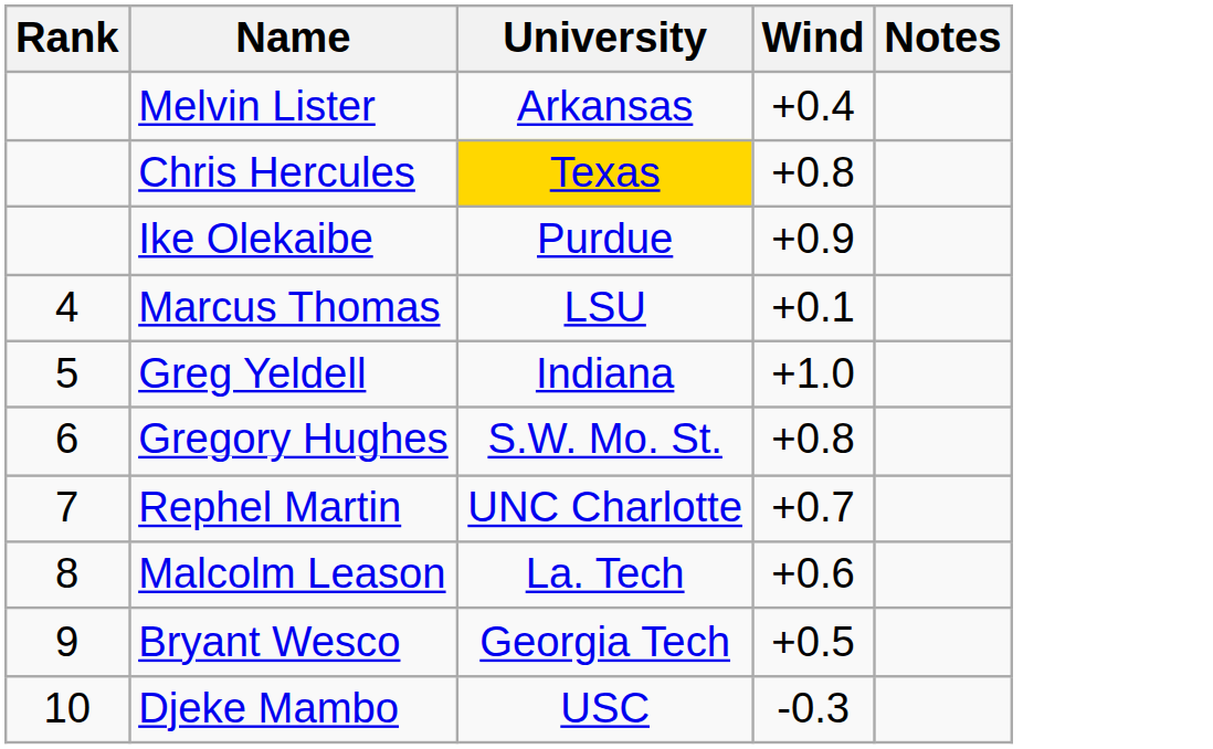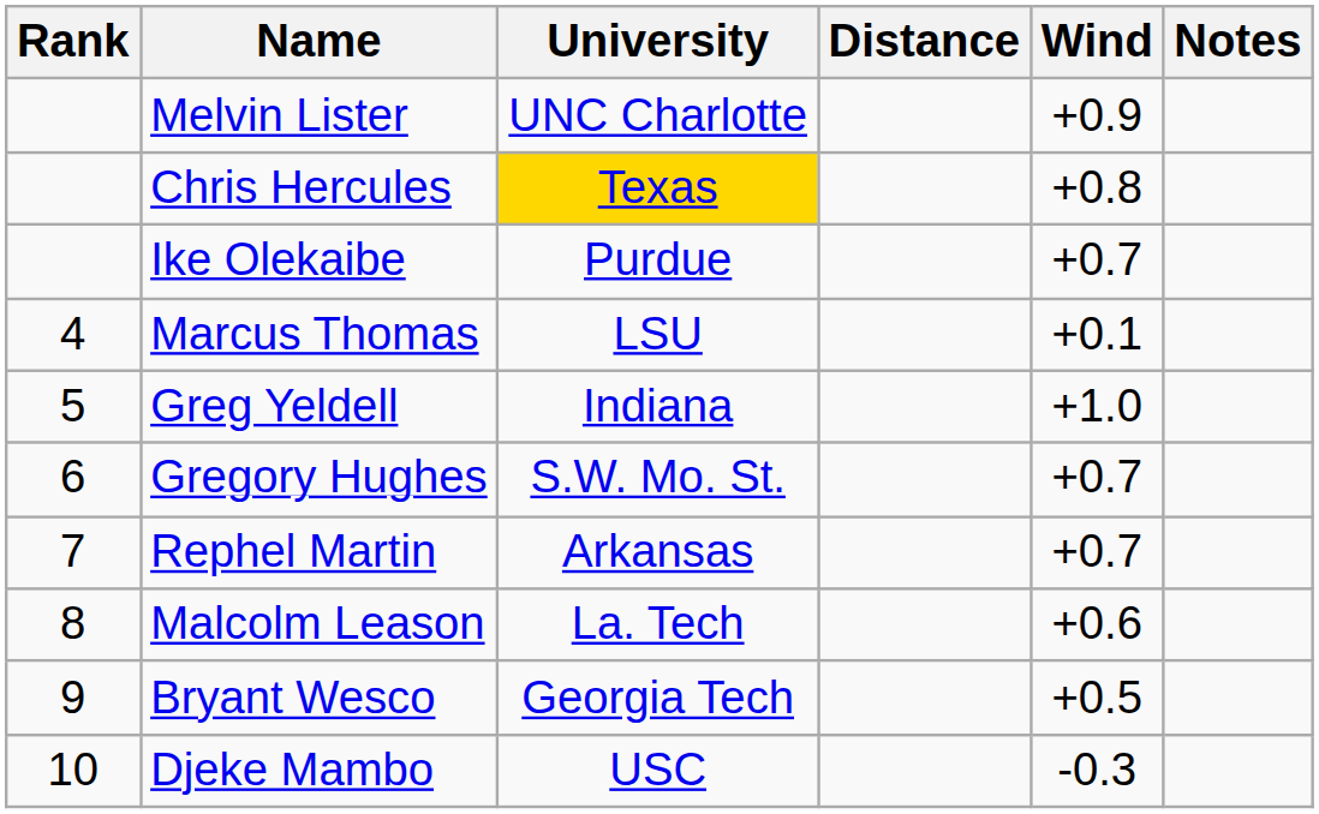 <table class="wikitable sortable" style="text-align:center">
 <tr>
 <th>Rank</th>
 <th>Name</th>
 <th>University</th>
+<th>Distance</th>
 <th>Wind</th>
 <th>Notes</th>
 </tr>
 <tr>
 <td></td>
 <td align=left><a href='#'>Melvin Lister</a></td>
-<td><a href='#'>Arkansas</a></td>
-<td>+0.4</td>
+<td><a href='#'>UNC Charlotte</a></td>
+<td></td>
+<td>+0.9</td>
 <td></td>
 </tr>
 <tr>
 <td></td>
 <td align=left><a href='#'>Chris Hercules</a></td>
 <td style="background: gold;"><a href='#'>Texas</a></td>
+<td></td>
 <td>+0.8</td>
 <td></td>
 </tr>
 <tr>
 <td></td>
 <td align=left><a href='#'>Ike Olekaibe</a></td>
 <td><a href='#'>Purdue</a></td>
-<td>+0.9</td>
+<td></td>
+<td>+0.7</td>
 <td></td>
 </tr>
 <tr>
 <td>4</td>
 <td align=left><a href='#'>Marcus Thomas</a></td>
 <td><a href='#'>LSU</a></td>
+<td></td>
 <td>+0.1</td>
 <td></td>
 </tr>
 <tr>
 <td>5</td>
 <td align=left><a href='#'>Greg Yeldell</a></td>
 <td><a href='#'>Indiana</a></td>
+<td></td>
 <td>+1.0</td>
 <td></td>
 </tr>
 <tr>
 <td>6</td>
 <td align=left><a href='#'>Gregory Hughes</a> </td>
 <td><a href='#'>S.W. Mo. St.</a></td>
-<td>+0.8</td>
+<td></td>
+<td>+0.7</td>
 <td></td>
 </tr>
 <tr>
 <td>7</td>
 <td align=left><a href='#'>Rephel Martin</a></td>
-<td><a href='#'>UNC Charlotte</a></td>
+<td><a href='#'>Arkansas</a></td>
+<td></td>
 <td>+0.7</td>
 <td></td>
 </tr>
 <tr>
 <td>8</td>
 <td align=left><a href='#'>Malcolm Leason</a></td>
 <td><a href='#'>La. Tech</a></td>
+<td></td>
 <td>+0.6</td>
 <td></td>
 </tr>
 <tr>
 <td>9</td>
 <td align=left><a href='#'>Bryant Wesco</a></td>
 <td><a href='#'>Georgia Tech</a></td>
+<td></td>
 <td>+0.5</td>
 <td></td>
 </tr>
 <tr>
 <td>10</td>
 <td align=left><a href='#'>Djeke Mambo</a></td>
 <td><a href='#'>USC</a></td>
+<td></td>
 <td>-0.3</td>
 <td></td>
 </tr>
 </table>
